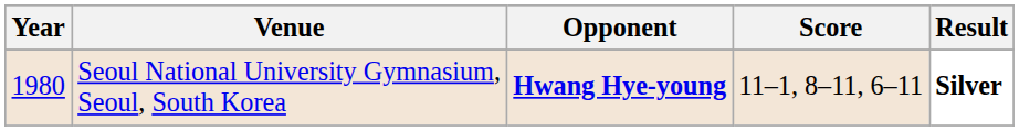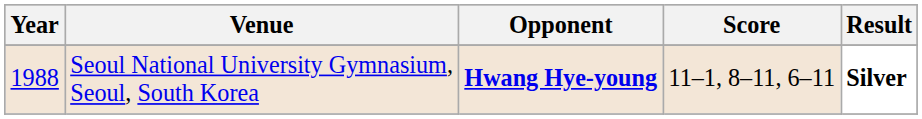 <table class="sortable wikitable" style="font-size: 90%;">
 <tr>
 <th>Year</th>
 <th>Venue</th>
 <th>Opponent</th>
 <th>Score</th>
 <th>Result</th>
 </tr>
 <tr>
 </tr>
 <tr style="background:#F3E6D7">
-<td align="center"><a href='#'>1980</a></td>
+<td align="center"><a href='#'>1988</a></td>
 <td align="left"><a href='#'>Seoul National University Gymnasium</a>,<br><a href='#'>Seoul</a>, <a href='#'>South Korea</a></td>
 <td align="left"><strong> <a href='#'>Hwang Hye-young</a></strong></td>
 <td align="left">11–1, 8–11, 6–11</td>
 <td style="text-align:left; background:white"> <strong>Silver</strong></td>
 </tr>
 </table>
